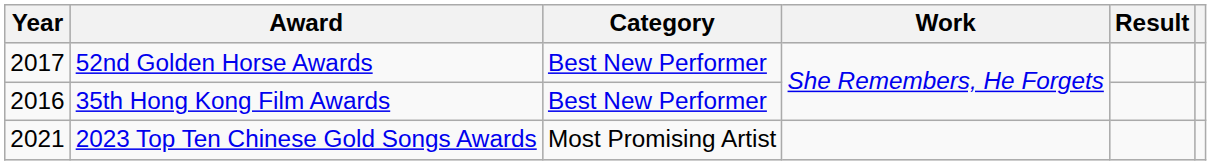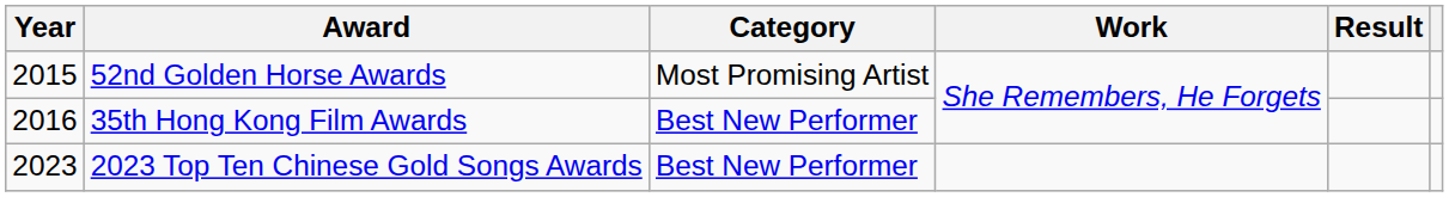 <table class="wikitable plainrowheaders">
 <tr>
 <th>Year</th>
 <th>Award</th>
 <th>Category</th>
 <th>Work</th>
 <th>Result</th>
 <th></th>
 </tr>
 <tr>
-<td>2017</td>
+<td>2015</td>
 <td><a href='#'>52nd Golden Horse Awards</a></td>
-<td><a href='#'>Best New Performer</a></td>
+<td>Most Promising Artist</td>
 <td rowspan="2"><em><a href='#'>She Remembers, He Forgets</a></em></td>
 <td></td>
 <td></td>
 </tr>
 <tr>
 <td>2016</td>
 <td><a href='#'>35th Hong Kong Film Awards</a></td>
 <td><a href='#'>Best New Performer</a></td>
 <td></td>
 <td></td>
 </tr>
 <tr>
-<td>2021</td>
+<td>2023</td>
 <td><a href='#'>2023 Top Ten Chinese Gold Songs Awards</a></td>
-<td>Most Promising Artist</td>
+<td><a href='#'>Best New Performer</a></td>
 <td></td>
 <td></td>
 <td></td>
 </tr>
 </table>
